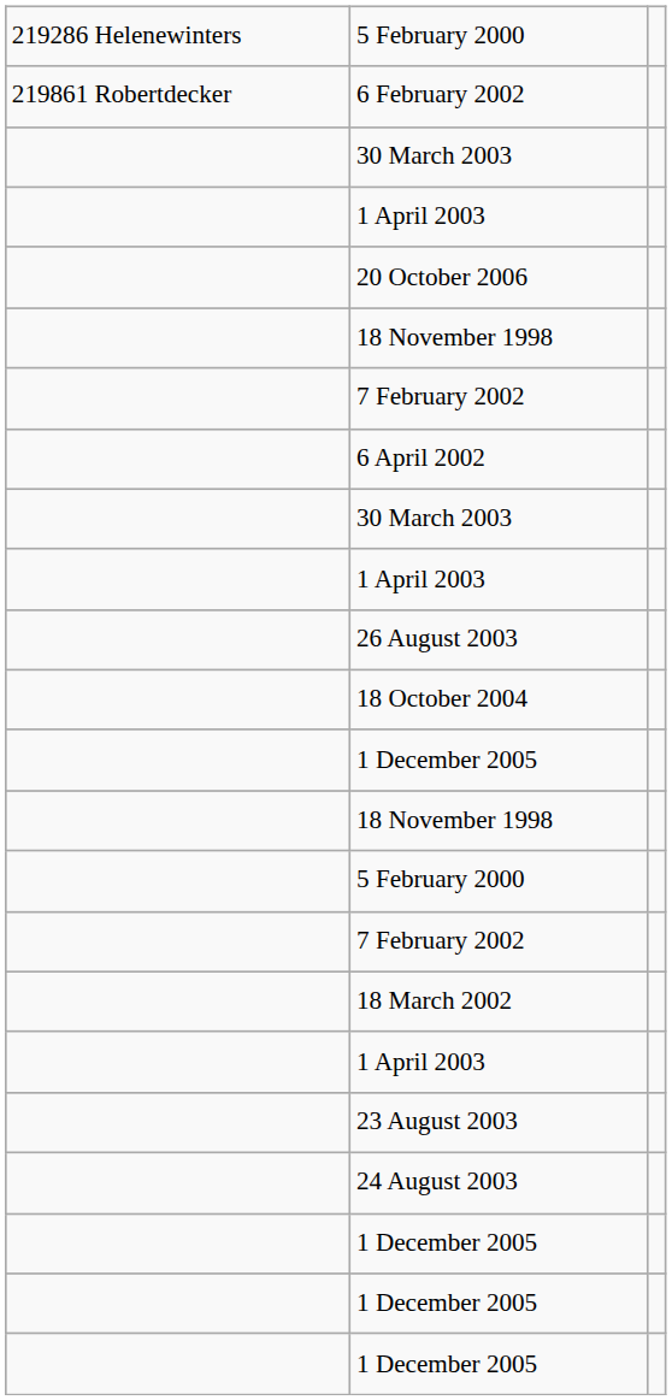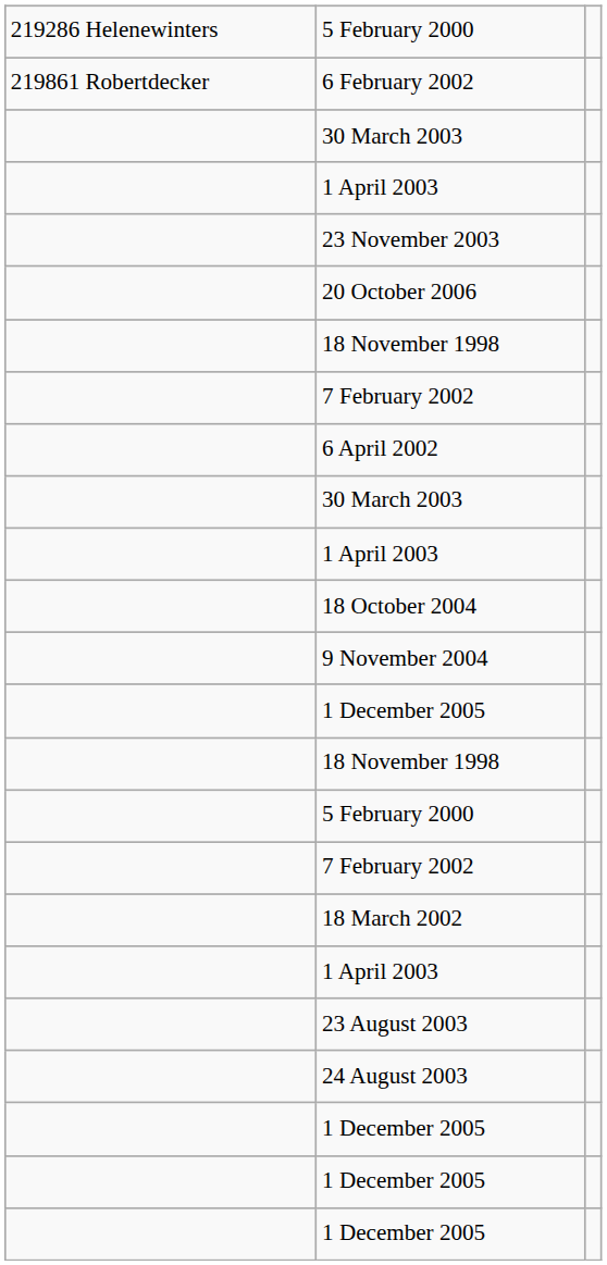 <table class="wikitable" style="font-size: 80%; float: left; width: 26em; margin-right: 1em; height: 700px">
 <tr>
 <td>219286 Helenewinters</td>
 <td>5 February 2000</td>
 <td></td>
 </tr>
 <tr>
 <td>219861 Robertdecker</td>
 <td>6 February 2002</td>
 <td></td>
 </tr>
 <tr>
 <td></td>
 <td>30 March 2003</td>
 <td></td>
 </tr>
 <tr>
 <td></td>
 <td>1 April 2003</td>
+<td></td>
+</tr>
+<tr>
+<td></td>
+<td>23 November 2003</td>
 <td></td>
 </tr>
 <tr>
 <td></td>
 <td>20 October 2006</td>
 <td></td>
 </tr>
 <tr>
 <td></td>
 <td>18 November 1998</td>
 <td></td>
 </tr>
 <tr>
 <td></td>
 <td>7 February 2002</td>
 <td></td>
 </tr>
 <tr>
 <td></td>
 <td>6 April 2002</td>
 <td></td>
 </tr>
 <tr>
 <td></td>
 <td>30 March 2003</td>
 <td></td>
 </tr>
 <tr>
 <td></td>
 <td>1 April 2003</td>
 <td></td>
 </tr>
 <tr>
 <td></td>
-<td>26 August 2003</td>
+<td>18 October 2004</td>
 <td></td>
 </tr>
 <tr>
 <td></td>
-<td>18 October 2004</td>
+<td>9 November 2004</td>
 <td></td>
 </tr>
 <tr>
 <td></td>
 <td>1 December 2005</td>
 <td></td>
 </tr>
 <tr>
 <td></td>
 <td>18 November 1998</td>
 <td></td>
 </tr>
 <tr>
 <td></td>
 <td>5 February 2000</td>
 <td></td>
 </tr>
 <tr>
 <td></td>
 <td>7 February 2002</td>
 <td></td>
 </tr>
 <tr>
 <td></td>
 <td>18 March 2002</td>
 <td></td>
 </tr>
 <tr>
 <td></td>
 <td>1 April 2003</td>
 <td></td>
 </tr>
 <tr>
 <td></td>
 <td>23 August 2003</td>
 <td></td>
 </tr>
 <tr>
 <td></td>
 <td>24 August 2003</td>
 <td></td>
 </tr>
 <tr>
 <td></td>
 <td>1 December 2005</td>
 <td></td>
 </tr>
 <tr>
 <td></td>
 <td>1 December 2005</td>
 <td></td>
 </tr>
 <tr>
 <td></td>
 <td>1 December 2005</td>
 <td></td>
 </tr>
 </table>
